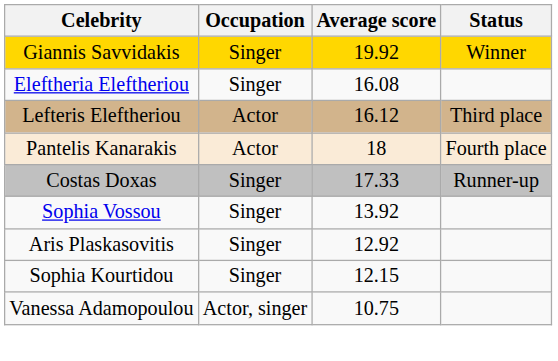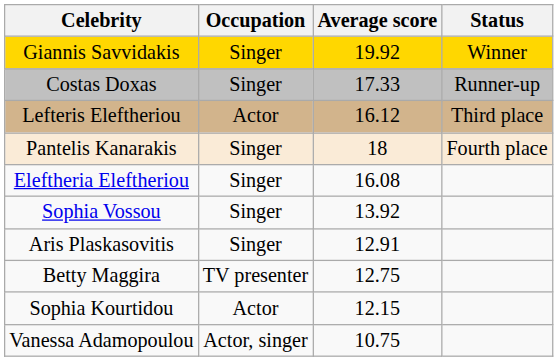 <table class="wikitable sortable" style="text-align:center;">
 <tr>
 <th>Celebrity</th>
 <th>Occupation</th>
 <th>Average score</th>
 <th>Status</th>
 </tr>
 <tr>
 <td bgcolor="gold">Giannis Savvidakis</td>
 <td bgcolor="gold">Singer</td>
 <td bgcolor="gold">19.92</td>
 <td bgcolor="gold">Winner</td>
 </tr>
 <tr>
-<td><a href='#'>Eleftheria Eleftheriou</a></td>
-<td>Singer</td>
-<td>16.08</td>
-<td></td>
+<td bgcolor="silver">Costas Doxas</td>
+<td bgcolor="silver">Singer</td>
+<td bgcolor="silver">17.33</td>
+<td bgcolor="silver">Runner-up</td>
 </tr>
 <tr>
 <td bgcolor="tan">Lefteris Eleftheriou</td>
 <td bgcolor="tan">Actor</td>
 <td bgcolor="tan">16.12</td>
 <td bgcolor="tan">Third place</td>
 </tr>
 <tr bgcolor=antiquewhite>
 <td>Pantelis Kanarakis</td>
-<td>Actor</td>
+<td>Singer</td>
 <td>18</td>
 <td>Fourth place</td>
 </tr>
 <tr>
-<td bgcolor="silver">Costas Doxas</td>
-<td bgcolor="silver">Singer</td>
-<td bgcolor="silver">17.33</td>
-<td bgcolor="silver">Runner-up</td>
+<td><a href='#'>Eleftheria Eleftheriou</a></td>
+<td>Singer</td>
+<td>16.08</td>
+<td></td>
 </tr>
 <tr>
 <td><a href='#'>Sophia Vossou</a></td>
 <td>Singer</td>
 <td>13.92</td>
 <td></td>
 </tr>
 <tr>
 <td>Aris Plaskasovitis</td>
 <td>Singer</td>
-<td>12.92</td>
+<td>12.91</td>
+<td></td>
+</tr>
+<tr>
+<td>Betty Maggira</td>
+<td>TV presenter</td>
+<td>12.75</td>
 <td></td>
 </tr>
 <tr>
 <td>Sophia Kourtidou</td>
-<td>Singer</td>
+<td>Actor</td>
 <td>12.15</td>
 <td></td>
 </tr>
 <tr>
 <td>Vanessa Adamopoulou</td>
 <td>Actor, singer</td>
 <td>10.75</td>
 <td></td>
 </tr>
 </table>
